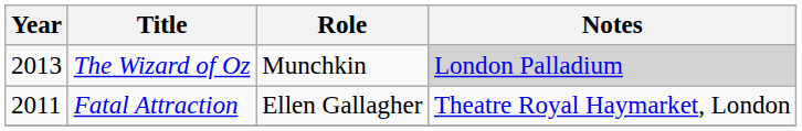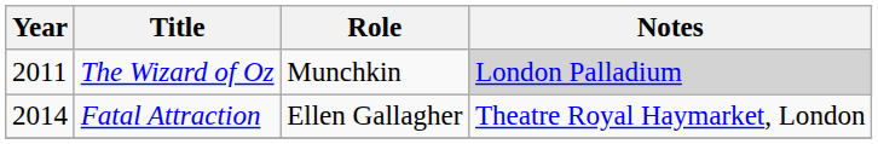 <table class="wikitable sortable">
 <tr>
 <th>Year</th>
 <th>Title</th>
 <th>Role</th>
 <th class="unsortable">Notes</th>
 </tr>
 <tr>
-<td>2013</td>
+<td>2011</td>
 <td><em><a href='#'>The Wizard of Oz</a></em></td>
 <td>Munchkin</td>
 <td style="background: lightgrey;"><a href='#'>London Palladium</a></td>
 </tr>
 <tr>
-<td>2011</td>
+<td>2014</td>
 <td><em><a href='#'>Fatal Attraction</a></em></td>
 <td>Ellen Gallagher</td>
 <td><a href='#'>Theatre Royal Haymarket</a>, London</td>
 </tr>
 <tr>
 </tr>
 </table>
